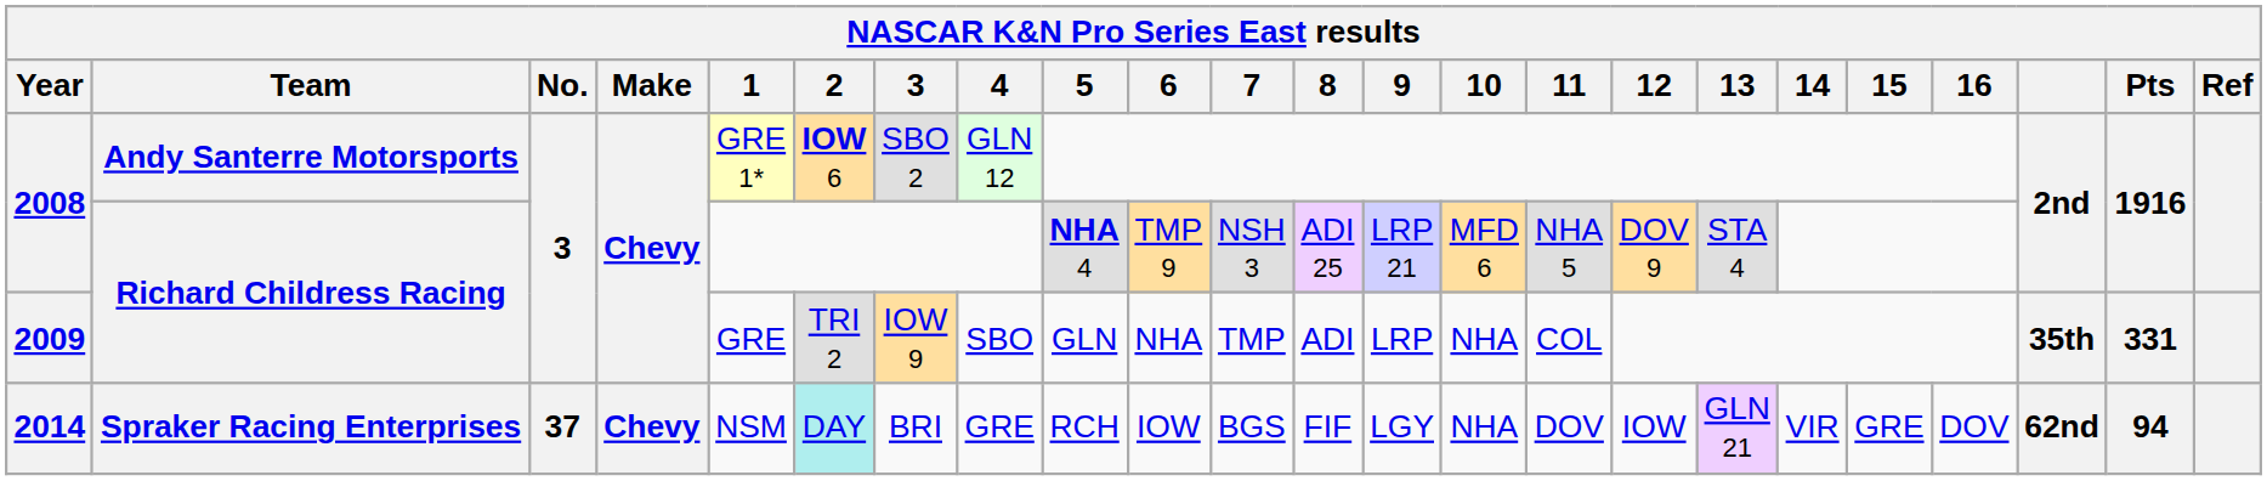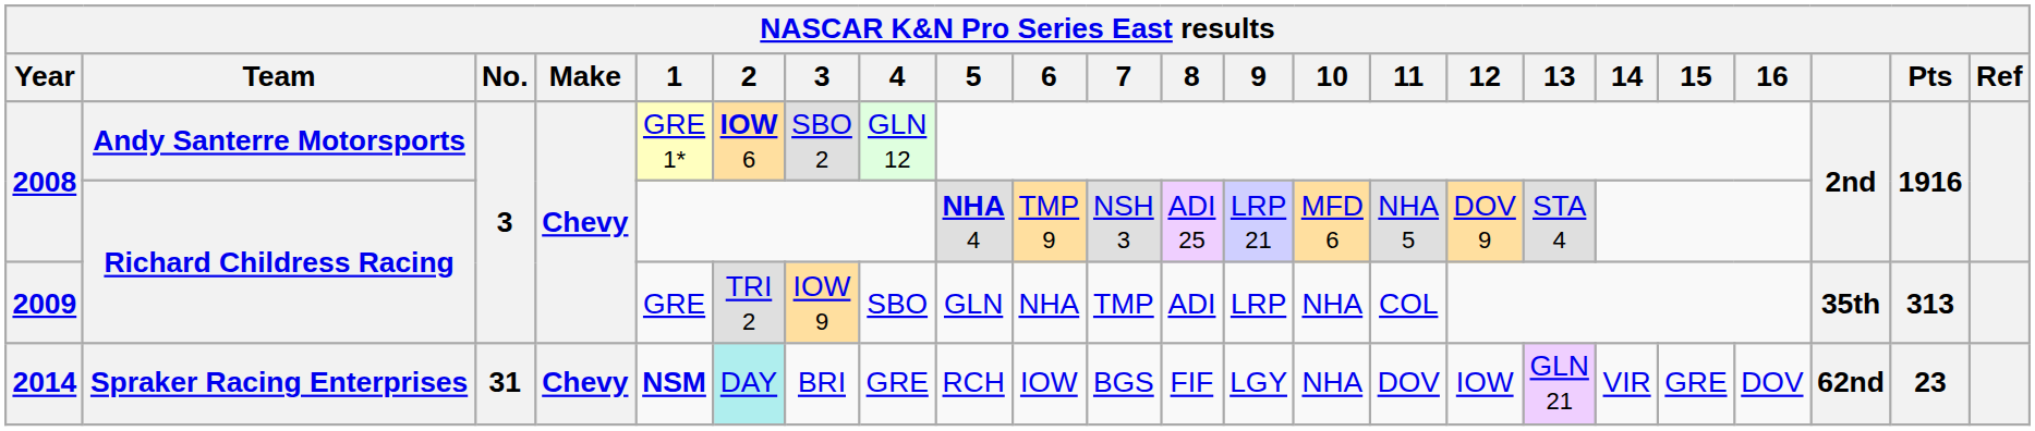 <table class="wikitable" style="text-align:center; font-size:75%">
 <tr>
 <th colspan=23><a href='#'>NASCAR K&N Pro Series East</a> results</th>
 </tr>
 <tr>
 <th>Year</th>
 <th>Team</th>
 <th>No.</th>
 <th>Make</th>
 <th>1</th>
 <th>2</th>
 <th>3</th>
 <th>4</th>
 <th>5</th>
 <th>6</th>
 <th>7</th>
 <th>8</th>
 <th>9</th>
 <th>10</th>
 <th>11</th>
 <th>12</th>
 <th>13</th>
 <th>14</th>
 <th>15</th>
 <th>16</th>
 <th></th>
 <th>Pts</th>
 <th>Ref</th>
 </tr>
 <tr>
 <th rowspan=2><a href='#'>2008</a></th>
 <th><a href='#'>Andy Santerre Motorsports</a></th>
 <th rowspan=3>3</th>
 <th rowspan=3><a href='#'>Chevy</a></th>
 <td style="background:#FFFFBF;"><a href='#'>GRE</a><br><small>1*</small></td>
 <td style="background:#FFDF9F;"><strong><a href='#'>IOW</a></strong><br><small>6</small></td>
 <td style="background:#DFDFDF;"><a href='#'>SBO</a><br><small>2</small></td>
 <td style="background:#DFFFDF;"><a href='#'>GLN</a><br><small>12</small></td>
 <td colspan=12></td>
 <th rowspan=2>2nd</th>
 <th rowspan=2>1916</th>
 <th rowspan=2></th>
 </tr>
 <tr>
 <th rowspan=2><a href='#'>Richard Childress Racing</a></th>
 <td colspan=4></td>
 <td style="background:#DFDFDF;"><strong><a href='#'>NHA</a></strong><br><small>4</small></td>
 <td style="background:#FFDF9F;"><a href='#'>TMP</a><br><small>9</small></td>
 <td style="background:#DFDFDF;"><a href='#'>NSH</a><br><small>3</small></td>
 <td style="background:#EFCFFF;"><a href='#'>ADI</a><br><small>25</small></td>
 <td style="background:#CFCFFF;"><a href='#'>LRP</a><br><small>21</small></td>
 <td style="background:#FFDF9F;"><a href='#'>MFD</a><br><small>6</small></td>
 <td style="background:#DFDFDF;"><a href='#'>NHA</a><br><small>5</small></td>
 <td style="background:#FFDF9F;"><a href='#'>DOV</a><br><small>9</small></td>
 <td style="background:#DFDFDF;"><a href='#'>STA</a><br><small>4</small></td>
 <td colspan=3></td>
 </tr>
 <tr>
 <th><a href='#'>2009</a></th>
 <td><a href='#'>GRE</a></td>
 <td style="background:#DFDFDF;"><a href='#'>TRI</a><br><small>2</small></td>
 <td style="background:#FFDF9F;"><a href='#'>IOW</a><br><small>9</small></td>
 <td><a href='#'>SBO</a></td>
 <td><a href='#'>GLN</a></td>
 <td><a href='#'>NHA</a></td>
 <td><a href='#'>TMP</a></td>
 <td><a href='#'>ADI</a></td>
 <td><a href='#'>LRP</a></td>
 <td><a href='#'>NHA</a></td>
 <td><a href='#'>COL</a></td>
 <td colspan=5></td>
 <th>35th</th>
-<th>331</th>
+<th>313</th>
 <th></th>
 </tr>
 <tr>
 <th><a href='#'>2014</a></th>
 <th><a href='#'>Spraker Racing Enterprises</a></th>
-<th>37</th>
+<th>31</th>
 <th><a href='#'>Chevy</a></th>
-<td><a href='#'>NSM</a></td>
+<td><strong><a href='#'>NSM</a></strong></td>
 <td style="background: paleturquoise;"><a href='#'>DAY</a></td>
 <td><a href='#'>BRI</a></td>
 <td><a href='#'>GRE</a></td>
 <td><a href='#'>RCH</a></td>
 <td><a href='#'>IOW</a></td>
 <td><a href='#'>BGS</a></td>
 <td><a href='#'>FIF</a></td>
 <td><a href='#'>LGY</a></td>
 <td><a href='#'>NHA</a></td>
 <td><a href='#'>DOV</a></td>
 <td><a href='#'>IOW</a></td>
 <td style="background:#EFCFFF;"><a href='#'>GLN</a><br><small>21</small></td>
 <td><a href='#'>VIR</a></td>
 <td><a href='#'>GRE</a></td>
 <td><a href='#'>DOV</a></td>
 <th>62nd</th>
-<th>94</th>
+<th>23</th>
 <th></th>
 </tr>
 </table>
